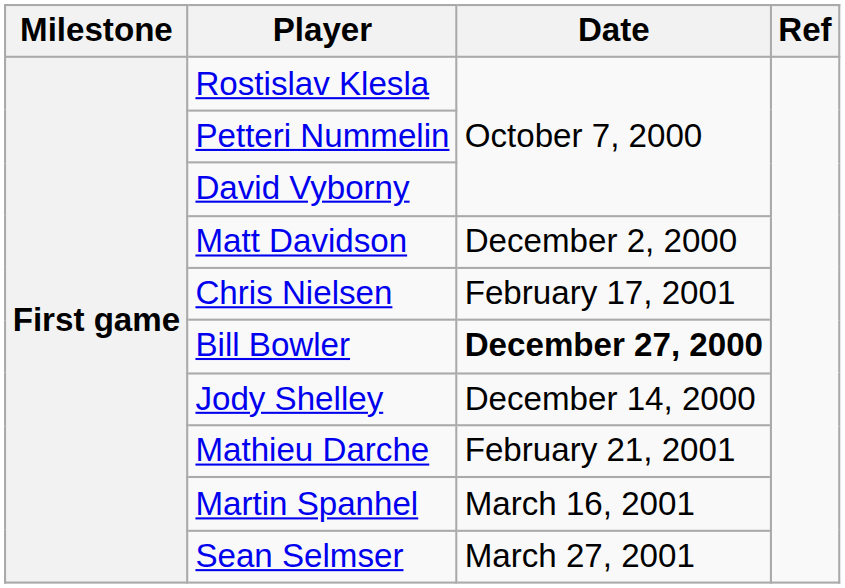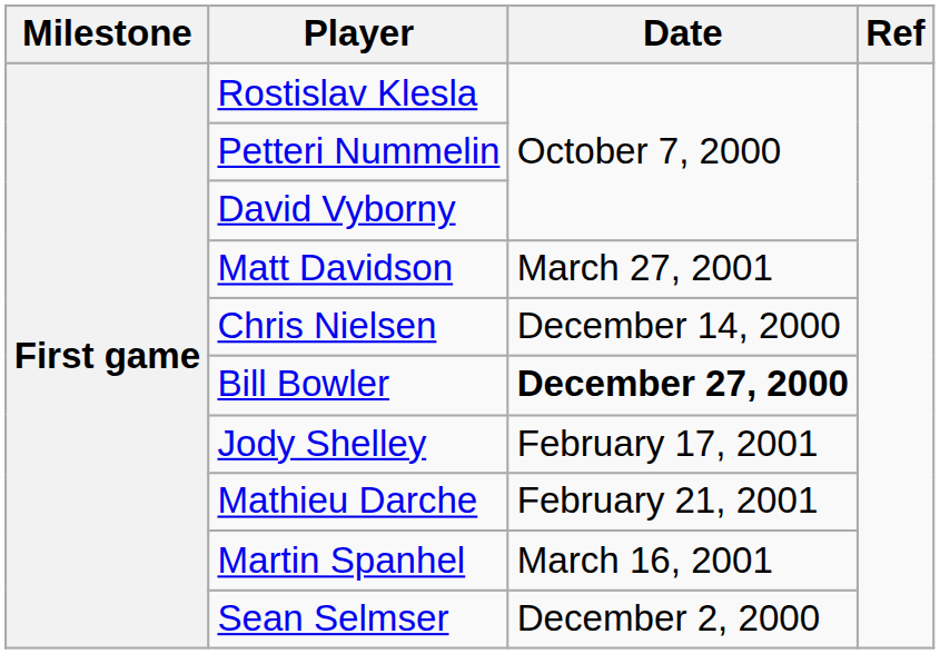 <table class="wikitable">
 <tr>
 <th scope="col">Milestone</th>
 <th scope="col">Player</th>
 <th scope="col">Date</th>
 <th scope="col">Ref</th>
 </tr>
 <tr>
 <th rowspan=10>First game</th>
 <td><a href='#'>Rostislav Klesla</a></td>
 <td rowspan=3>October 7, 2000</td>
 <td rowspan=10></td>
 </tr>
 <tr>
 <td><a href='#'>Petteri Nummelin</a></td>
 </tr>
 <tr>
 <td><a href='#'>David Vyborny</a></td>
 </tr>
 <tr>
 <td><a href='#'>Matt Davidson</a></td>
-<td>December 2, 2000</td>
+<td>March 27, 2001</td>
 </tr>
 <tr>
 <td><a href='#'>Chris Nielsen</a></td>
-<td>February 17, 2001</td>
+<td>December 14, 2000</td>
 </tr>
 <tr>
 <td><a href='#'>Bill Bowler</a></td>
 <td><strong>December 27, 2000</strong></td>
 </tr>
 <tr>
 <td><a href='#'>Jody Shelley</a></td>
-<td>December 14, 2000</td>
+<td>February 17, 2001</td>
 </tr>
 <tr>
 <td><a href='#'>Mathieu Darche</a></td>
 <td>February 21, 2001</td>
 </tr>
 <tr>
 <td><a href='#'>Martin Spanhel</a></td>
 <td>March 16, 2001</td>
 </tr>
 <tr>
 <td><a href='#'>Sean Selmser</a></td>
-<td>March 27, 2001</td>
+<td>December 2, 2000</td>
 </tr>
 </table>
